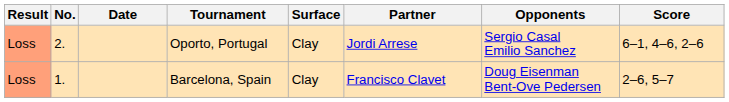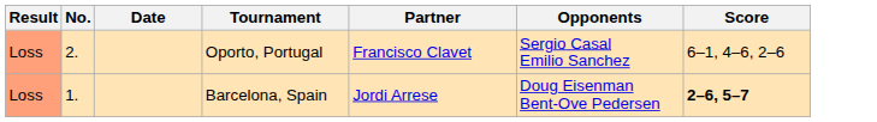 <table class="sortable wikitable">
 <tr>
 <th>Result</th>
 <th>No.</th>
 <th width="100">Date</th>
 <th width="140">Tournament</th>
-<th>Surface</th>
 <th width="160">Partner</th>
 <th width="160">Opponents</th>
 <th width="120" class="unsortable">Score</th>
 </tr>
 <tr style="background:moccasin;">
 <td style="background:#ffa07a;">Loss</td>
 <td>2.</td>
 <td></td>
 <td>Oporto, Portugal</td>
-<td>Clay</td>
-<td> <a href='#'>Jordi Arrese</a></td>
+<td> <a href='#'>Francisco Clavet</a></td>
 <td> <a href='#'>Sergio Casal</a><br> <a href='#'>Emilio Sanchez</a></td>
 <td>6–1, 4–6, 2–6</td>
 </tr>
 <tr style="background:moccasin;">
 <td style="background:#ffa07a;">Loss</td>
 <td>1.</td>
 <td></td>
 <td>Barcelona, Spain</td>
-<td>Clay</td>
-<td> <a href='#'>Francisco Clavet</a></td>
+<td> <a href='#'>Jordi Arrese</a></td>
 <td> <a href='#'>Doug Eisenman</a><br> <a href='#'>Bent-Ove Pedersen</a></td>
-<td>2–6, 5–7</td>
+<td><strong>2–6, 5–7</strong></td>
 </tr>
 </table>
